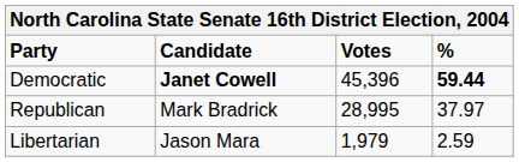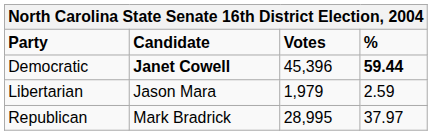 <table class="wikitable">
 <tr>
 <th colspan="4">North Carolina State Senate 16th District Election, 2004</th>
 </tr>
 <tr>
 <td><strong>Party</strong></td>
 <td><strong>Candidate</strong></td>
 <td><strong>Votes</strong></td>
 <td><strong>%</strong></td>
 </tr>
 <tr>
 <td>Democratic</td>
 <td><strong>Janet Cowell</strong></td>
 <td>45,396</td>
 <td><strong>59.44</strong></td>
 </tr>
 <tr>
+<td>Libertarian</td>
+<td>Jason Mara</td>
+<td>1,979</td>
+<td>2.59</td>
+</tr>
+<tr>
 <td>Republican</td>
 <td>Mark Bradrick</td>
 <td>28,995</td>
 <td>37.97</td>
 </tr>
-<tr>
-<td>Libertarian</td>
-<td>Jason Mara</td>
-<td>1,979</td>
-<td>2.59</td>
-</tr>
 </table>
